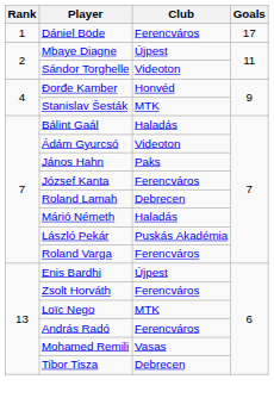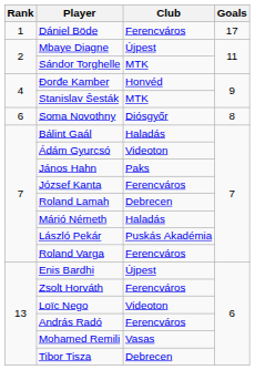 <table class="wikitable" style="text-align:center">
 <tr>
 <th>Rank</th>
 <th>Player</th>
 <th>Club</th>
 <th>Goals</th>
 </tr>
 <tr>
 <td>1</td>
 <td align="left"> <a href='#'>Dániel Böde</a></td>
 <td align="left"><a href='#'>Ferencváros</a></td>
 <td>17</td>
 </tr>
 <tr>
 <td rowspan=2>2</td>
 <td align="left"> <a href='#'>Mbaye Diagne</a></td>
 <td align="left"><a href='#'>Újpest</a></td>
 <td rowspan=2>11</td>
 </tr>
 <tr>
 <td align="left"> <a href='#'>Sándor Torghelle</a></td>
-<td align="left"><a href='#'>Videoton</a></td>
+<td align="left"><a href='#'>MTK</a></td>
 </tr>
 <tr>
 <td rowspan=2>4</td>
 <td align="left"> <a href='#'>Đorđe Kamber</a></td>
 <td align="left"><a href='#'>Honvéd</a></td>
 <td rowspan=2>9</td>
 </tr>
 <tr>
 <td align="left"> <a href='#'>Stanislav Šesták</a></td>
 <td align="left"><a href='#'>MTK</a></td>
+</tr>
+<tr>
+<td>6</td>
+<td align="left"> <a href='#'>Soma Novothny</a></td>
+<td align="left"><a href='#'>Diósgyőr</a></td>
+<td>8</td>
 </tr>
 <tr>
 <td rowspan=8>7</td>
 <td align="left"> <a href='#'>Bálint Gaál</a></td>
 <td align="left"><a href='#'>Haladás</a></td>
 <td rowspan=8>7</td>
 </tr>
 <tr>
 <td align="left"> <a href='#'>Ádám Gyurcsó</a></td>
 <td align="left"><a href='#'>Videoton</a></td>
 </tr>
 <tr>
 <td align="left"> <a href='#'>János Hahn</a></td>
 <td align="left"><a href='#'>Paks</a></td>
 </tr>
 <tr>
 <td align="left"> <a href='#'>József Kanta</a></td>
 <td align="left"><a href='#'>Ferencváros</a></td>
 </tr>
 <tr>
 <td align="left"> <a href='#'>Roland Lamah</a></td>
 <td align="left"><a href='#'>Debrecen</a></td>
 </tr>
 <tr>
 <td align="left"> <a href='#'>Márió Németh</a></td>
 <td align="left"><a href='#'>Haladás</a></td>
 </tr>
 <tr>
 <td align="left"> <a href='#'>László Pekár</a></td>
 <td align="left"><a href='#'>Puskás Akadémia</a></td>
 </tr>
 <tr>
 <td align="left"> <a href='#'>Roland Varga</a></td>
 <td align="left"><a href='#'>Ferencváros</a></td>
 </tr>
 <tr>
 <td rowspan=6>13</td>
 <td align="left"> <a href='#'>Enis Bardhi</a></td>
 <td align="left"><a href='#'>Újpest</a></td>
 <td rowspan=6>6</td>
 </tr>
 <tr>
 <td align="left"> <a href='#'>Zsolt Horváth</a></td>
 <td align="left"><a href='#'>Ferencváros</a></td>
 </tr>
 <tr>
 <td align="left"> <a href='#'>Loïc Nego</a></td>
-<td align="left"><a href='#'>MTK</a></td>
+<td align="left"><a href='#'>Videoton</a></td>
 </tr>
 <tr>
 <td align="left"> <a href='#'>András Radó</a></td>
 <td align="left"><a href='#'>Ferencváros</a></td>
 </tr>
 <tr>
 <td align="left"> <a href='#'>Mohamed Remili</a></td>
 <td align="left"><a href='#'>Vasas</a></td>
 </tr>
 <tr>
 <td align="left"> <a href='#'>Tibor Tisza</a></td>
 <td align="left"><a href='#'>Debrecen</a></td>
 </tr>
 </table>
